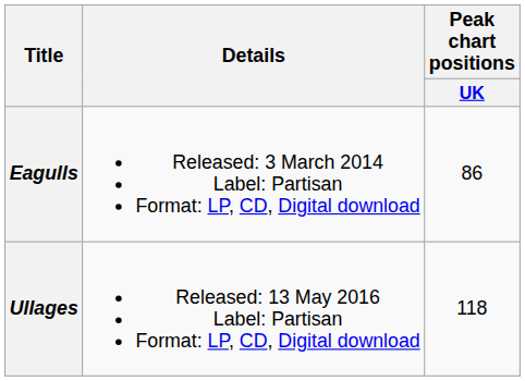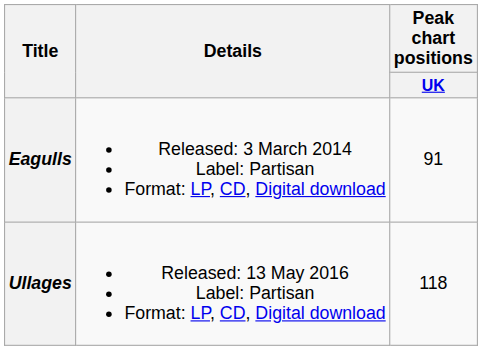 <table class="wikitable plainrowheaders" style="text-align:center;">
 <tr>
 <th scope="col" rowspan="2">Title</th>
 <th scope="col" rowspan="2">Details</th>
 <th scope="col" colspan="1">Peak chart positions</th>
 </tr>
 <tr>
 <th scope="col" style="width:3em;font-size:90%;"><a href='#'>UK</a><br></th>
 </tr>
 <tr>
 <th scope="row"><em>Eagulls</em></th>
 <td><br><ul><li>Released: 3 March 2014</li><li>Label: Partisan</li><li>Format: <a href='#'>LP</a>, <a href='#'>CD</a>, <a href='#'>Digital download</a></li></ul></td>
-<td>86</td>
+<td>91</td>
 </tr>
 <tr>
 <th scope="row"><em>Ullages</em></th>
 <td><br><ul><li>Released: 13 May 2016</li><li>Label: Partisan</li><li>Format: <a href='#'>LP</a>, <a href='#'>CD</a>, <a href='#'>Digital download</a></li></ul></td>
 <td>118</td>
 </tr>
 </table>
